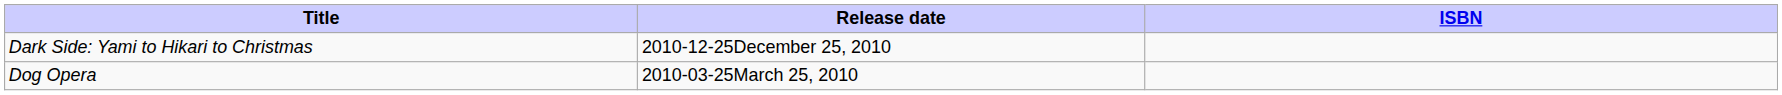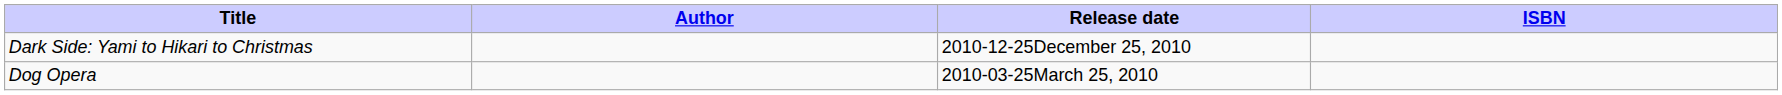 <table class="wikitable" style="width: 100%;">
 <tr>
 <th width=25% style="background:#ccf;">Title</th>
+<th width=25% style="background:#ccf;"><a href='#'>Author</a></th>
 <th width=20% style="background:#ccf;">Release date</th>
 <th width=25% style="background:#ccf;"><a href='#'>ISBN</a></th>
 </tr>
 <tr>
 <td><em>Dark Side: Yami to Hikari to Christmas</em></td>
+<td></td>
 <td><span>2010-12-25</span>December 25, 2010</td>
 <td></td>
 </tr>
 <tr>
 <td><em>Dog Opera</em></td>
+<td></td>
 <td><span>2010-03-25</span>March 25, 2010</td>
 <td></td>
 </tr>
 </table>
